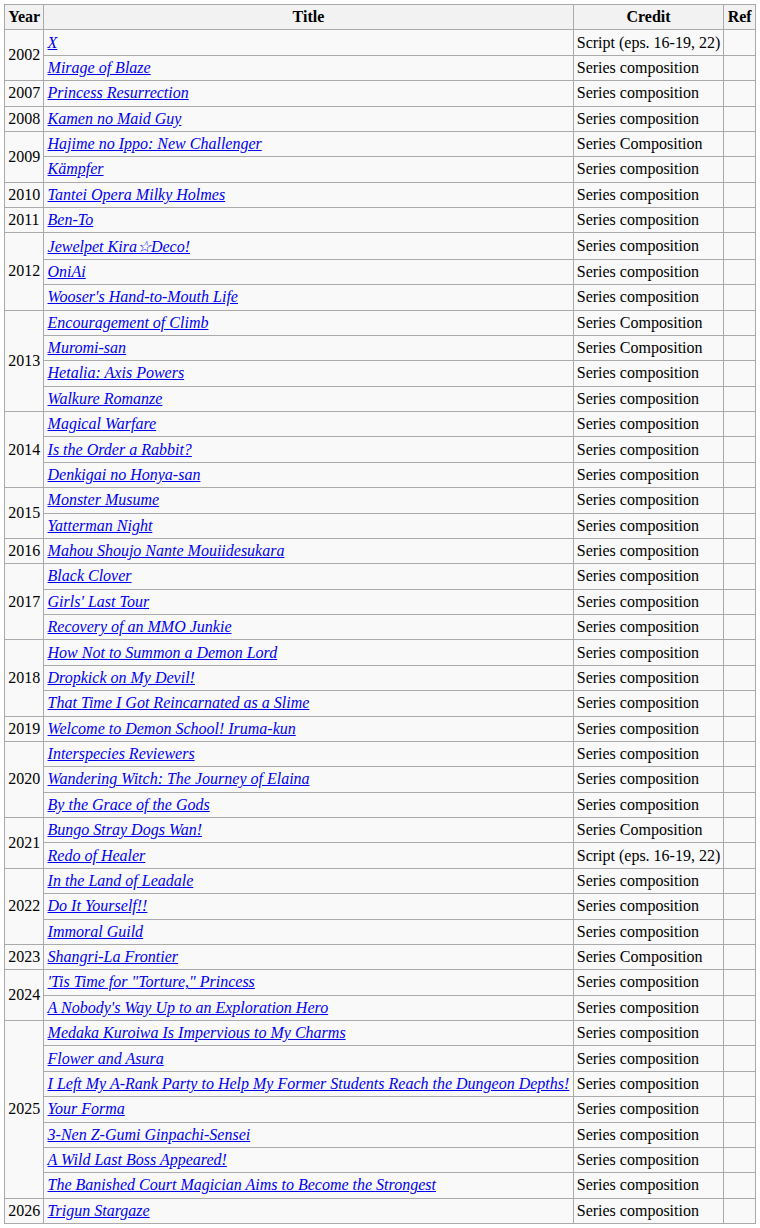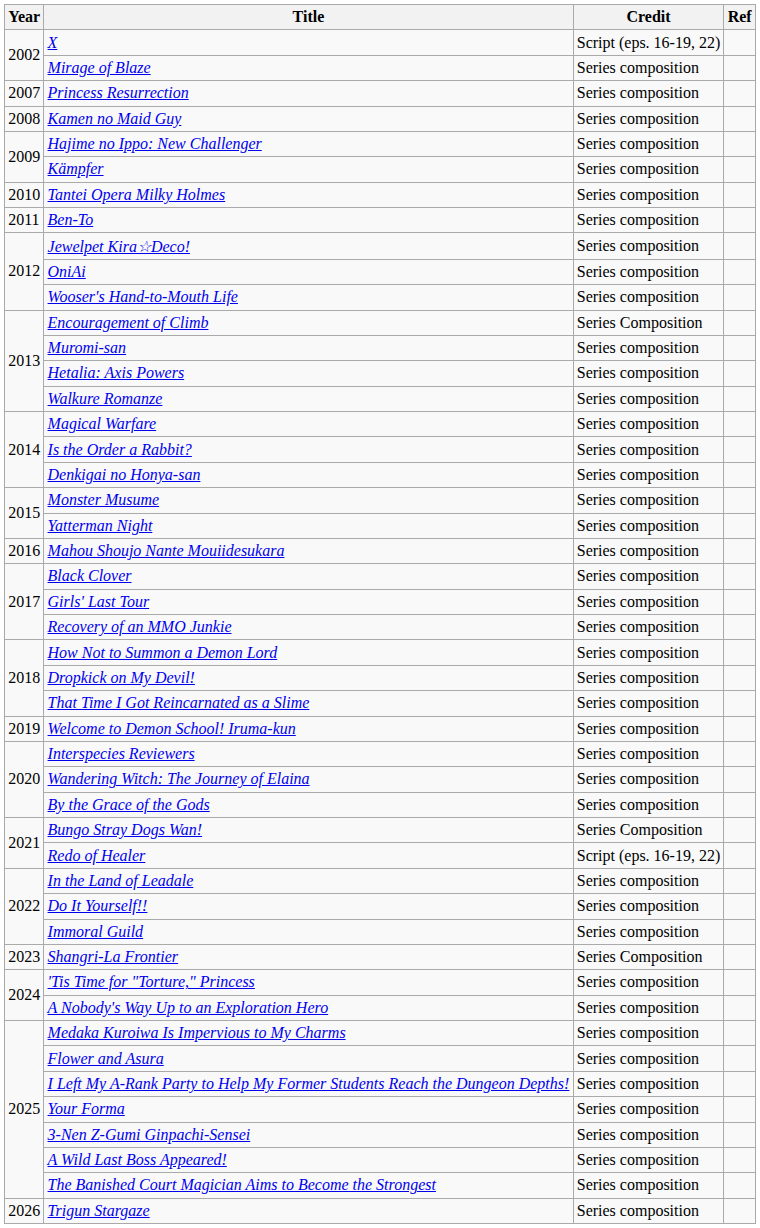 <table class="wikitable">
 <tr>
 <th>Year</th>
 <th>Title</th>
 <th>Credit</th>
 <th>Ref</th>
 </tr>
 <tr>
 <td rowspan="2">2002</td>
 <td><em><a href='#'>X</a></em></td>
 <td>Script (eps. 16-19, 22)</td>
 <td></td>
 </tr>
 <tr>
 <td><em><a href='#'>Mirage of Blaze</a></em></td>
 <td>Series composition</td>
 <td></td>
 </tr>
 <tr>
 <td>2007</td>
 <td><em><a href='#'>Princess Resurrection</a></em></td>
 <td>Series composition</td>
 <td></td>
 </tr>
 <tr>
 <td>2008</td>
 <td><em><a href='#'>Kamen no Maid Guy</a></em></td>
 <td>Series composition</td>
 <td></td>
 </tr>
 <tr>
 <td rowspan="2">2009</td>
 <td><em><a href='#'>Hajime no Ippo: New Challenger</a></em></td>
-<td>Series Composition</td>
+<td>Series composition</td>
 <td></td>
 </tr>
 <tr>
 <td><em><a href='#'>Kämpfer</a></em></td>
 <td>Series composition</td>
 <td></td>
 </tr>
 <tr>
 <td>2010</td>
 <td><em><a href='#'>Tantei Opera Milky Holmes</a></em></td>
 <td>Series composition</td>
 <td></td>
 </tr>
 <tr>
 <td>2011</td>
 <td><em><a href='#'>Ben-To</a></em></td>
 <td>Series composition</td>
 <td></td>
 </tr>
 <tr>
 <td rowspan="3">2012</td>
 <td><em><a href='#'>Jewelpet Kira☆Deco!</a></em></td>
 <td>Series composition</td>
 <td></td>
 </tr>
 <tr>
 <td><em><a href='#'>OniAi</a></em></td>
 <td>Series composition</td>
 <td></td>
 </tr>
 <tr>
 <td><em><a href='#'>Wooser's Hand-to-Mouth Life</a></em></td>
 <td>Series composition</td>
 <td></td>
 </tr>
 <tr>
 <td rowspan="4">2013</td>
 <td><em><a href='#'>Encouragement of Climb</a></em></td>
 <td>Series Composition</td>
 <td></td>
 </tr>
 <tr>
 <td><em><a href='#'>Muromi-san</a></em></td>
-<td>Series Composition</td>
+<td>Series composition</td>
 <td></td>
 </tr>
 <tr>
 <td><em><a href='#'>Hetalia: Axis Powers</a></em></td>
 <td>Series composition</td>
 <td></td>
 </tr>
 <tr>
 <td><em><a href='#'>Walkure Romanze</a></em></td>
 <td>Series composition</td>
 <td></td>
 </tr>
 <tr>
 <td rowspan="3">2014</td>
 <td><em><a href='#'>Magical Warfare</a></em></td>
 <td>Series composition</td>
 <td></td>
 </tr>
 <tr>
 <td><em><a href='#'>Is the Order a Rabbit?</a></em></td>
 <td>Series composition</td>
 <td></td>
 </tr>
 <tr>
 <td><em><a href='#'>Denkigai no Honya-san</a></em></td>
 <td>Series composition</td>
 <td></td>
 </tr>
 <tr>
 <td rowspan="2">2015</td>
 <td><em><a href='#'>Monster Musume</a></em></td>
 <td>Series composition</td>
 <td></td>
 </tr>
 <tr>
 <td><em><a href='#'>Yatterman Night</a></em></td>
 <td>Series composition</td>
 <td></td>
 </tr>
 <tr>
 <td>2016</td>
 <td><em><a href='#'>Mahou Shoujo Nante Mouiidesukara</a></em></td>
 <td>Series composition</td>
 <td></td>
 </tr>
 <tr>
 <td rowspan="3">2017</td>
 <td><em><a href='#'>Black Clover</a></em></td>
 <td>Series composition</td>
 <td></td>
 </tr>
 <tr>
 <td><em><a href='#'>Girls' Last Tour</a></em></td>
 <td>Series composition</td>
 <td></td>
 </tr>
 <tr>
 <td><em><a href='#'>Recovery of an MMO Junkie</a></em></td>
 <td>Series composition</td>
 <td></td>
 </tr>
 <tr>
 <td rowspan="3">2018</td>
 <td><em><a href='#'>How Not to Summon a Demon Lord</a></em></td>
 <td>Series composition</td>
 <td></td>
 </tr>
 <tr>
 <td><em><a href='#'>Dropkick on My Devil!</a></em></td>
 <td>Series composition</td>
 <td></td>
 </tr>
 <tr>
 <td><em><a href='#'>That Time I Got Reincarnated as a Slime</a></em></td>
 <td>Series composition</td>
 <td></td>
 </tr>
 <tr>
 <td>2019</td>
 <td><em><a href='#'>Welcome to Demon School! Iruma-kun</a></em></td>
 <td>Series composition</td>
 <td></td>
 </tr>
 <tr>
 <td rowspan="3">2020</td>
 <td><em><a href='#'>Interspecies Reviewers</a></em></td>
 <td>Series composition</td>
 <td></td>
 </tr>
 <tr>
 <td><em><a href='#'>Wandering Witch: The Journey of Elaina</a></em></td>
 <td>Series composition</td>
 <td></td>
 </tr>
 <tr>
 <td><em><a href='#'>By the Grace of the Gods</a></em></td>
 <td>Series composition</td>
 <td></td>
 </tr>
 <tr>
 <td rowspan="2">2021</td>
 <td><em><a href='#'>Bungo Stray Dogs Wan!</a></em></td>
 <td>Series Composition</td>
 <td></td>
 </tr>
 <tr>
 <td><em><a href='#'>Redo of Healer</a></em></td>
 <td>Script (eps. 16-19, 22)</td>
 <td></td>
 </tr>
 <tr>
 <td rowspan="3">2022</td>
 <td><em><a href='#'>In the Land of Leadale</a></em></td>
 <td>Series composition</td>
 <td></td>
 </tr>
 <tr>
 <td><em><a href='#'>Do It Yourself!!</a></em></td>
 <td>Series composition</td>
 <td></td>
 </tr>
 <tr>
 <td><em><a href='#'>Immoral Guild</a></em></td>
 <td>Series composition</td>
 <td></td>
 </tr>
 <tr>
 <td rowspan="1">2023</td>
 <td><em><a href='#'>Shangri-La Frontier</a></em></td>
 <td>Series Composition</td>
 <td></td>
 </tr>
 <tr>
 <td rowspan="2">2024</td>
 <td><em><a href='#'>'Tis Time for "Torture," Princess</a></em></td>
 <td>Series composition</td>
 <td></td>
 </tr>
 <tr>
 <td><em><a href='#'>A Nobody's Way Up to an Exploration Hero</a></em></td>
 <td>Series composition</td>
 <td></td>
 </tr>
 <tr>
 <td rowspan="7">2025</td>
 <td><em><a href='#'>Medaka Kuroiwa Is Impervious to My Charms</a></em></td>
 <td>Series composition</td>
 <td></td>
 </tr>
 <tr>
 <td><em><a href='#'>Flower and Asura</a></em></td>
 <td>Series composition</td>
 <td></td>
 </tr>
 <tr>
 <td><em><a href='#'>I Left My A-Rank Party to Help My Former Students Reach the Dungeon Depths!</a></em></td>
 <td>Series composition</td>
 <td></td>
 </tr>
 <tr>
 <td><em><a href='#'>Your Forma</a></em></td>
 <td>Series composition</td>
 <td></td>
 </tr>
 <tr>
 <td><em><a href='#'>3-Nen Z-Gumi Ginpachi-Sensei</a></em></td>
 <td>Series composition</td>
 <td></td>
 </tr>
 <tr>
 <td><em><a href='#'>A Wild Last Boss Appeared!</a></em></td>
 <td>Series composition</td>
 <td></td>
 </tr>
 <tr>
 <td><em><a href='#'>The Banished Court Magician Aims to Become the Strongest</a></em></td>
 <td>Series composition</td>
 <td></td>
 </tr>
 <tr>
 <td rowspan="1">2026</td>
 <td><em><a href='#'>Trigun Stargaze</a></em></td>
 <td>Series composition</td>
 <td></td>
 </tr>
 <tr>
 </tr>
 </table>
